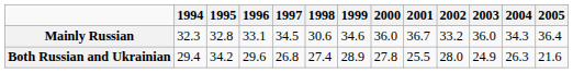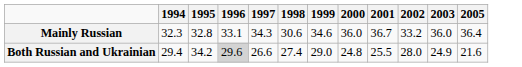 <table class="wikitable">
 <tr>
 <td></td>
 <th>1994</th>
 <th>1995</th>
 <th>1996</th>
 <th>1997</th>
 <th>1998</th>
 <th>1999</th>
 <th>2000</th>
 <th>2001</th>
 <th>2002</th>
 <th>2003</th>
-<th>2004</th>
 <th>2005</th>
 </tr>
 <tr>
 <th class="bright">Mainly Russian</th>
 <td class="bright">32.3</td>
 <td class="bright">32.8</td>
 <td class="bright">33.1</td>
-<td class="bright">34.5</td>
+<td class="bright">34.3</td>
 <td class="bright">30.6</td>
 <td class="bright">34.6</td>
 <td class="bright">36.0</td>
 <td class="bright">36.7</td>
 <td class="bright">33.2</td>
 <td class="bright">36.0</td>
-<td class="bright">34.3</td>
 <td class="bright">36.4</td>
 </tr>
 <tr>
 <th class="highlight">Both Russian and Ukrainian</th>
 <td class="highlight">29.4</td>
 <td class="highlight">34.2</td>
-<td class="highlight">29.6</td>
-<td class="highlight">26.8</td>
+<td class="highlight" style="background: lightgrey;">29.6</td>
+<td class="highlight">26.6</td>
 <td class="highlight">27.4</td>
-<td class="highlight">28.9</td>
-<td class="highlight">27.8</td>
+<td class="highlight">29.0</td>
+<td class="highlight">24.8</td>
 <td class="highlight">25.5</td>
 <td class="highlight">28.0</td>
 <td class="highlight">24.9</td>
-<td class="highlight">26.3</td>
 <td class="highlight">21.6</td>
 </tr>
 </table>
